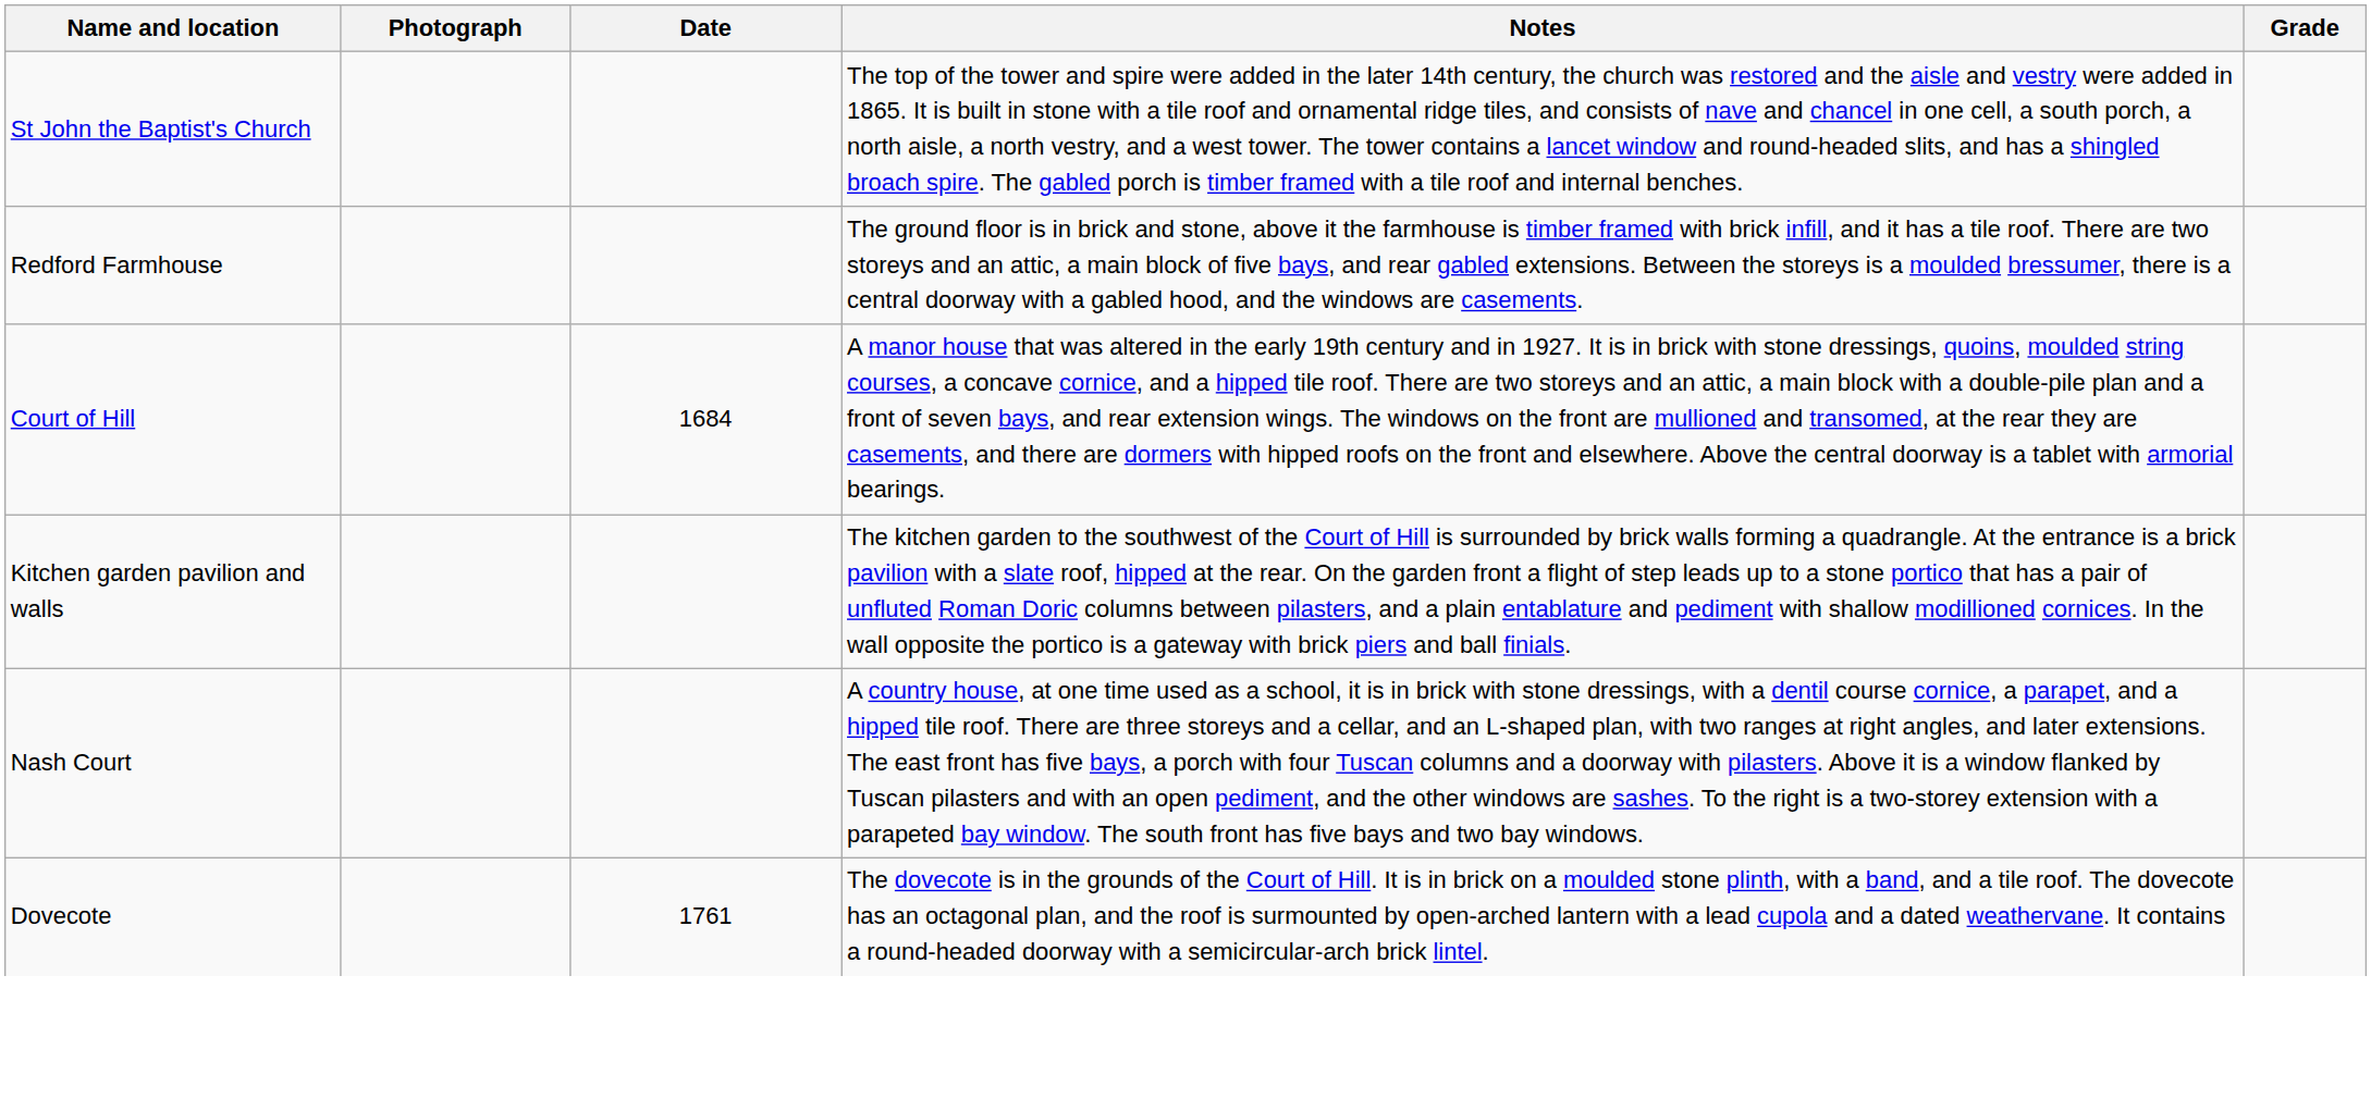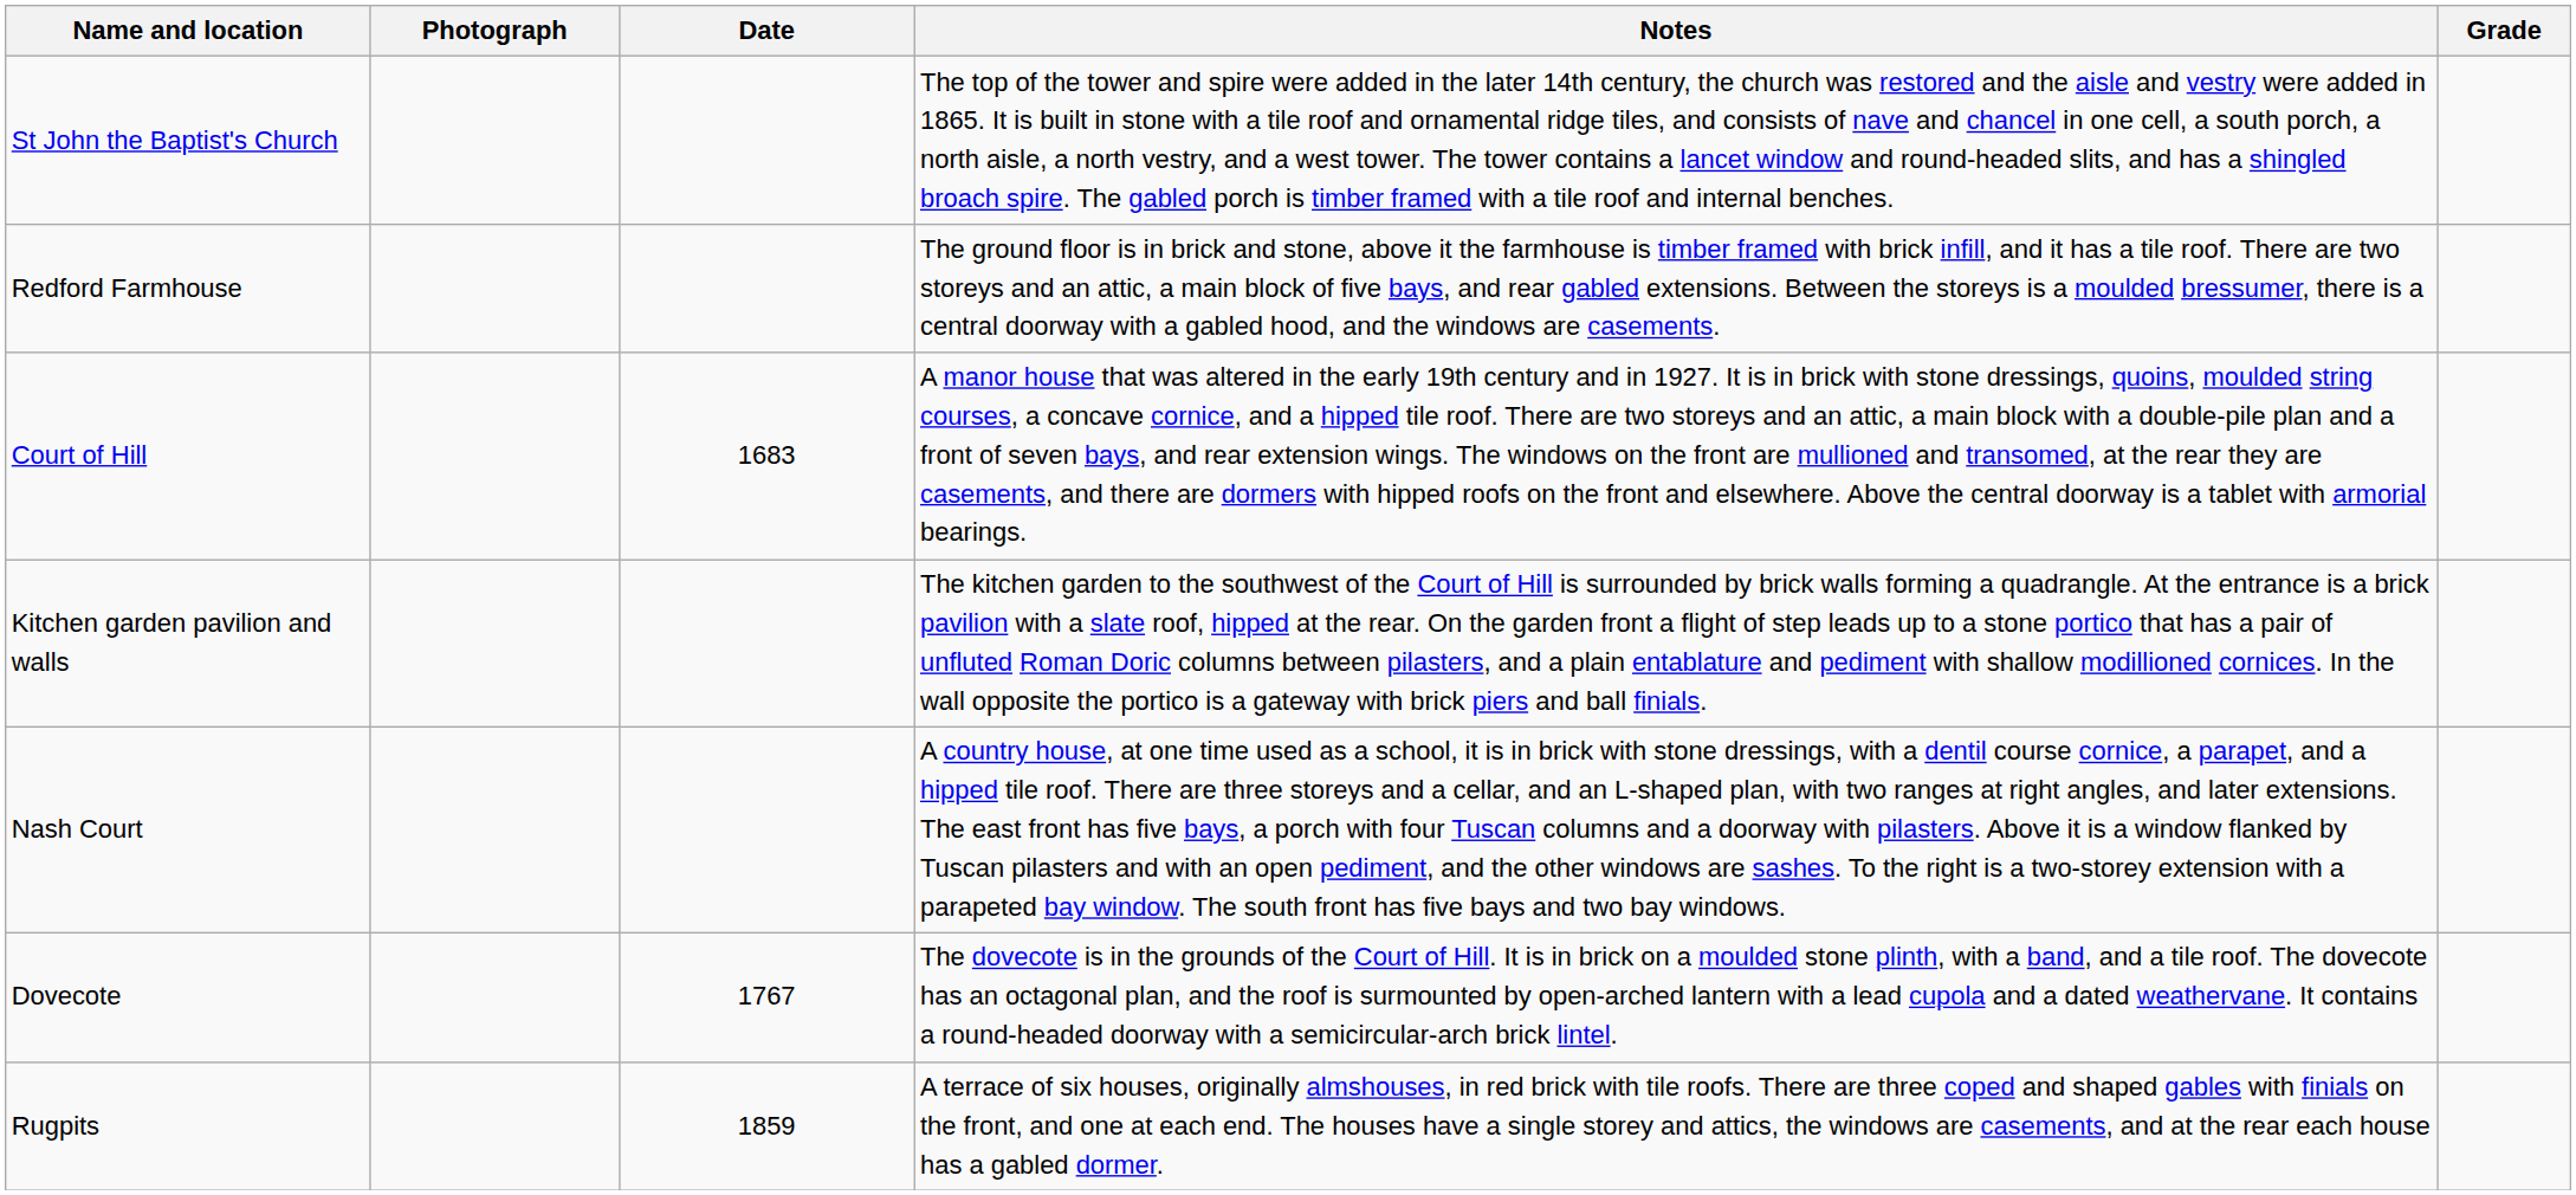 <table class="wikitable sortable plainrowheaders" style="width:100%; border:0; text-align:left; line-height:150%;">
 <tr>
 <th scope="col"  style="width:150px">Name and location</th>
 <th scope="col"  style="width:100px" class="unsortable">Photograph</th>
 <th scope="col"  style="width:120px">Date</th>
 <th scope="col"  style="width:650px" class="unsortable">Notes</th>
 <th scope="col"  style="width:50px">Grade</th>
 </tr>
 <tr>
 <td><a href='#'>St John the Baptist's Church</a><br><small></small></td>
 <td></td>
 <td align="center"></td>
 <td>The top of the tower and spire were added in the later 14th century, the church was <a href='#'>restored</a> and the <a href='#'>aisle</a> and <a href='#'>vestry</a> were added in 1865.  It is built in stone with a tile roof and ornamental ridge tiles, and consists of <a href='#'>nave</a> and <a href='#'>chancel</a> in one cell, a south porch, a north aisle, a north vestry, and a west tower.  The tower contains a <a href='#'>lancet window</a> and round-headed slits, and has a <a href='#'>shingled</a> <a href='#'>broach spire</a>.  The <a href='#'>gabled</a> porch is <a href='#'>timber framed</a> with a tile roof and internal benches.</td>
 <td align="center" ></td>
 </tr>
 <tr>
 <td>Redford Farmhouse<br><small></small></td>
 <td></td>
 <td align="center"></td>
 <td>The ground floor is in brick and stone, above it the farmhouse is <a href='#'>timber framed</a> with brick <a href='#'>infill</a>, and it has a tile roof.  There are two storeys and an attic, a main block of five <a href='#'>bays</a>, and rear <a href='#'>gabled</a> extensions.  Between the storeys is a <a href='#'>moulded</a> <a href='#'>bressumer</a>, there is a central doorway with a gabled hood, and the windows are <a href='#'>casements</a>.</td>
 <td align="center" ></td>
 </tr>
 <tr>
 <td><a href='#'>Court of Hill</a><br><small></small></td>
 <td></td>
-<td align="center">1684</td>
+<td align="center">1683</td>
 <td>A <a href='#'>manor house</a> that was altered in the early 19th century and in 1927.  It is in brick with stone dressings, <a href='#'>quoins</a>, <a href='#'>moulded</a> <a href='#'>string courses</a>, a concave <a href='#'>cornice</a>, and a <a href='#'>hipped</a> tile roof.  There are two storeys and an attic, a main block with a double-pile plan and a front of seven <a href='#'>bays</a>, and rear extension wings.  The windows on the front are <a href='#'>mullioned</a> and <a href='#'>transomed</a>, at the rear they are <a href='#'>casements</a>, and there are <a href='#'>dormers</a> with hipped roofs on the front and elsewhere.  Above the central doorway is a tablet with <a href='#'>armorial</a> bearings.  </td>
 <td align="center" ></td>
 </tr>
 <tr>
 <td>Kitchen garden pavilion and walls<br><small></small></td>
 <td></td>
 <td align="center"></td>
 <td>The kitchen garden to the southwest of the <a href='#'>Court of Hill</a> is surrounded by brick walls forming a quadrangle.  At the entrance is a brick <a href='#'>pavilion</a> with a <a href='#'>slate</a> roof, <a href='#'>hipped</a> at the rear.  On the garden front a flight of step leads up to a stone <a href='#'>portico</a> that has a pair of <a href='#'>unfluted</a> <a href='#'>Roman Doric</a> columns between <a href='#'>pilasters</a>, and a plain <a href='#'>entablature</a> and <a href='#'>pediment</a> with shallow <a href='#'>modillioned</a> <a href='#'>cornices</a>.  In the wall opposite the portico is a gateway with brick <a href='#'>piers</a> and ball <a href='#'>finials</a>.</td>
 <td align="center" ></td>
 </tr>
 <tr>
 <td>Nash Court<br><small></small></td>
 <td></td>
 <td align="center"></td>
 <td>A <a href='#'>country house</a>, at one time used as a school, it is in brick with stone dressings, with a <a href='#'>dentil</a> course <a href='#'>cornice</a>, a <a href='#'>parapet</a>, and a <a href='#'>hipped</a> tile roof.  There are three storeys and a cellar, and an L-shaped plan, with two ranges at right angles, and later extensions.  The east front has five <a href='#'>bays</a>, a porch with four <a href='#'>Tuscan</a> columns and a doorway with <a href='#'>pilasters</a>.  Above it is a window flanked by Tuscan pilasters and with an open <a href='#'>pediment</a>, and the other windows are <a href='#'>sashes</a>.  To the right is a two-storey extension with a parapeted <a href='#'>bay window</a>.  The south front has five bays and two bay windows.</td>
 <td align="center" ></td>
 </tr>
 <tr>
 <td>Dovecote<br><small></small></td>
 <td></td>
-<td align="center">1761</td>
+<td align="center">1767</td>
 <td>The <a href='#'>dovecote</a> is in the grounds of the <a href='#'>Court of Hill</a>.  It is in brick on a <a href='#'>moulded</a> stone <a href='#'>plinth</a>, with a <a href='#'>band</a>, and a tile roof.  The dovecote has an octagonal plan, and the roof is surmounted by open-arched lantern with a lead <a href='#'>cupola</a> and a dated <a href='#'>weathervane</a>.  It contains a round-headed doorway with a semicircular-arch brick <a href='#'>lintel</a>.</td>
+<td align="center" ></td>
+</tr>
+<tr>
+<td>Rugpits<br><small></small></td>
+<td></td>
+<td align="center">1859</td>
+<td>A terrace of six houses, originally <a href='#'>almshouses</a>, in red brick with tile roofs.  There are three <a href='#'>coped</a> and shaped <a href='#'>gables</a> with <a href='#'>finials</a> on the front, and one at each end.  The houses have a single storey and attics, the windows are <a href='#'>casements</a>, and at the rear each house has a gabled <a href='#'>dormer</a>.</td>
 <td align="center" ></td>
 </tr>
 <tr>
 </tr>
 </table>
